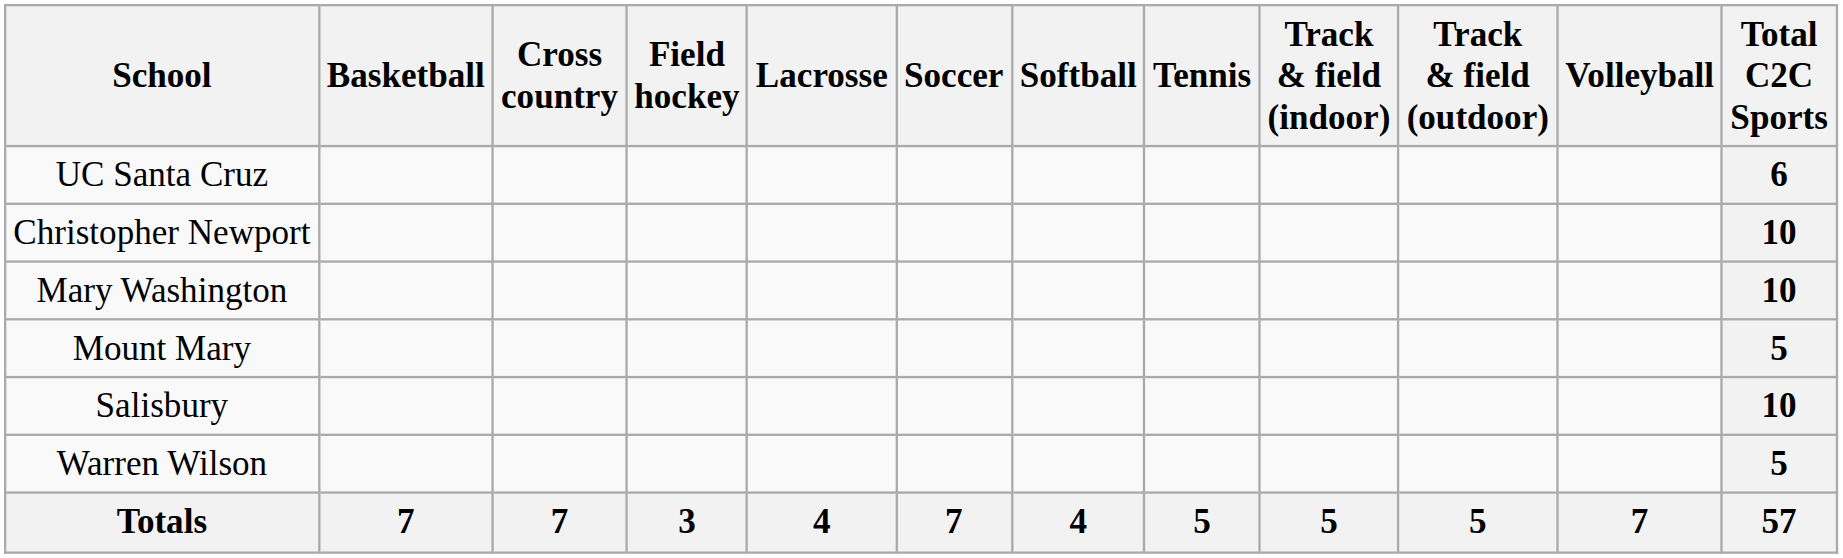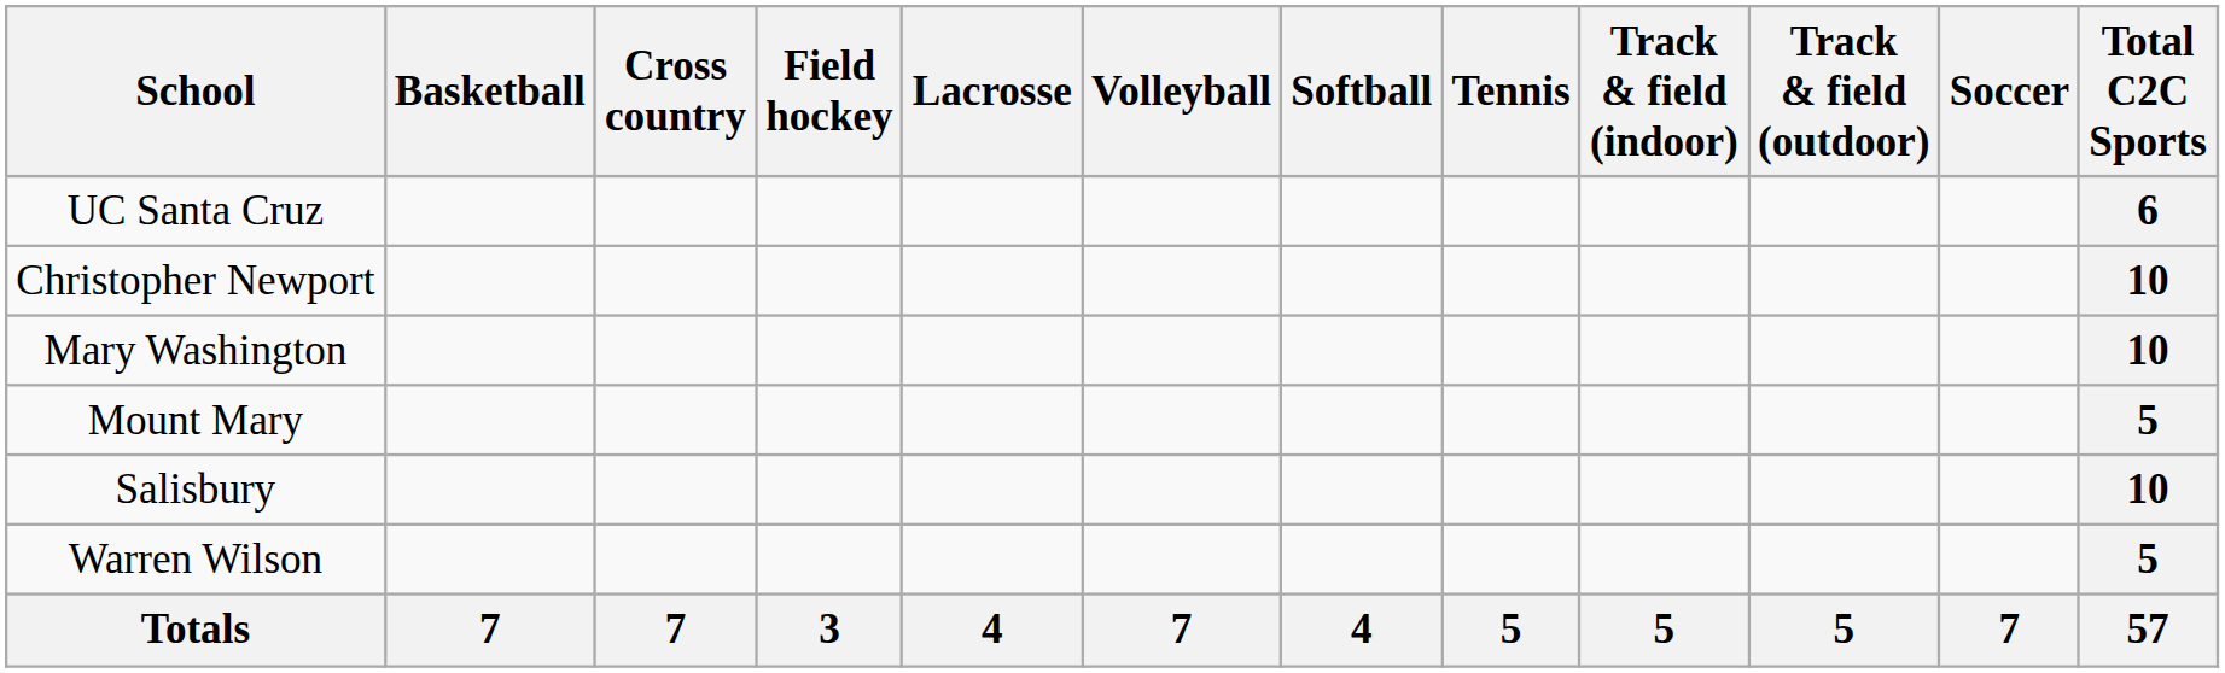 <table class="wikitable" style="text-align:center; font-size:95%">
 <tr>
 <th>School</th>
 <th>Basketball</th>
 <th>Cross<br>country</th>
 <th>Field<br>hockey</th>
 <th>Lacrosse</th>
-<th>Soccer</th>
+<th>Volleyball</th>
 <th>Softball</th>
 <th>Tennis</th>
 <th>Track<br>& field<br>(indoor)</th>
 <th>Track<br>& field<br>(outdoor)</th>
-<th>Volleyball</th>
+<th>Soccer</th>
 <th>Total<br>C2C<br>Sports</th>
 </tr>
 <tr>
 <td>UC Santa Cruz</td>
 <td></td>
 <td></td>
 <td></td>
 <td></td>
 <td></td>
 <td></td>
 <td></td>
 <td></td>
 <td></td>
 <td></td>
 <th>6</th>
 </tr>
 <tr>
 <td>Christopher Newport</td>
 <td></td>
 <td></td>
 <td></td>
 <td></td>
 <td></td>
 <td></td>
 <td></td>
 <td></td>
 <td></td>
 <td></td>
 <th>10</th>
 </tr>
 <tr>
 <td>Mary Washington</td>
 <td></td>
 <td></td>
 <td></td>
 <td></td>
 <td></td>
 <td></td>
 <td></td>
 <td></td>
 <td></td>
 <td></td>
 <th>10</th>
 </tr>
 <tr>
 <td>Mount Mary</td>
 <td></td>
 <td></td>
 <td></td>
 <td></td>
 <td></td>
 <td></td>
 <td></td>
 <td></td>
 <td></td>
 <td></td>
 <th>5</th>
 </tr>
 <tr>
 <td>Salisbury</td>
 <td></td>
 <td></td>
 <td></td>
 <td></td>
 <td></td>
 <td></td>
 <td></td>
 <td></td>
 <td></td>
 <td></td>
 <th>10</th>
 </tr>
 <tr>
 <td>Warren Wilson</td>
 <td></td>
 <td></td>
 <td></td>
 <td></td>
 <td></td>
 <td></td>
 <td></td>
 <td></td>
 <td></td>
 <td></td>
 <th>5</th>
 </tr>
 <tr>
 <th>Totals</th>
 <th>7</th>
 <th>7</th>
 <th>3</th>
 <th>4</th>
 <th>7</th>
 <th>4</th>
 <th>5</th>
 <th>5</th>
 <th>5</th>
 <th>7</th>
 <th>57</th>
 </tr>
 </table>
